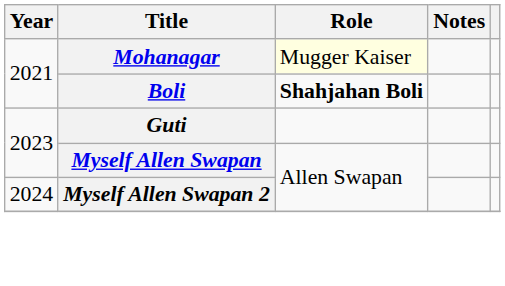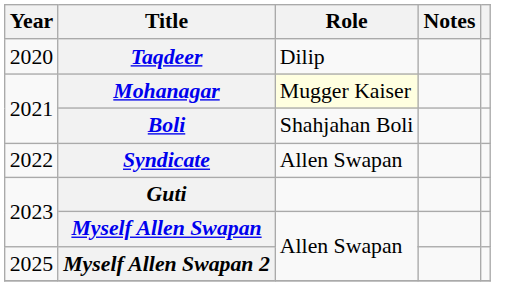 <table class="wikitable plainrowheaders sortable">
 <tr>
 <th scope="col">Year</th>
 <th scope="col">Title</th>
 <th scope="col">Role</th>
 <th scope="col" class="unsortable">Notes</th>
 <th scope="col" class="unsortable"></th>
+</tr>
+<tr>
+<td>2020</td>
+<th scope=row><em><a href='#'>Taqdeer</a></em></th>
+<td>Dilip</td>
+<td></td>
+<td align="center"></td>
 </tr>
 <tr>
 <td rowspan="2">2021</td>
 <th scope=row><em><a href='#'>Mohanagar</a></em></th>
 <td style="background: lightyellow;">Mugger Kaiser</td>
 <td></td>
 <td align="center"></td>
 </tr>
 <tr>
 <th scope=row><em><a href='#'>Boli</a></em></th>
-<td><strong>Shahjahan Boli</strong></td>
+<td>Shahjahan Boli</td>
+<td></td>
+<td align="center"></td>
+</tr>
+<tr>
+<td>2022</td>
+<th scope=row><em><a href='#'>Syndicate</a></em></th>
+<td>Allen Swapan</td>
 <td></td>
 <td align="center"></td>
 </tr>
 <tr>
 <td rowspan="2">2023</td>
 <th scope=row><em>Guti</em></th>
 <td></td>
 <td></td>
 <td align="center"></td>
 </tr>
 <tr>
 <th scope="row"><em><a href='#'>Myself Allen Swapan</a></em></th>
 <td rowspan="2">Allen Swapan</td>
 <td></td>
 <td></td>
 </tr>
 <tr>
-<td>2024</td>
+<td>2025</td>
 <th scope="row"><em>Myself Allen Swapan 2</em></th>
 <td></td>
 <td></td>
 </tr>
 <tr>
 </tr>
 </table>
